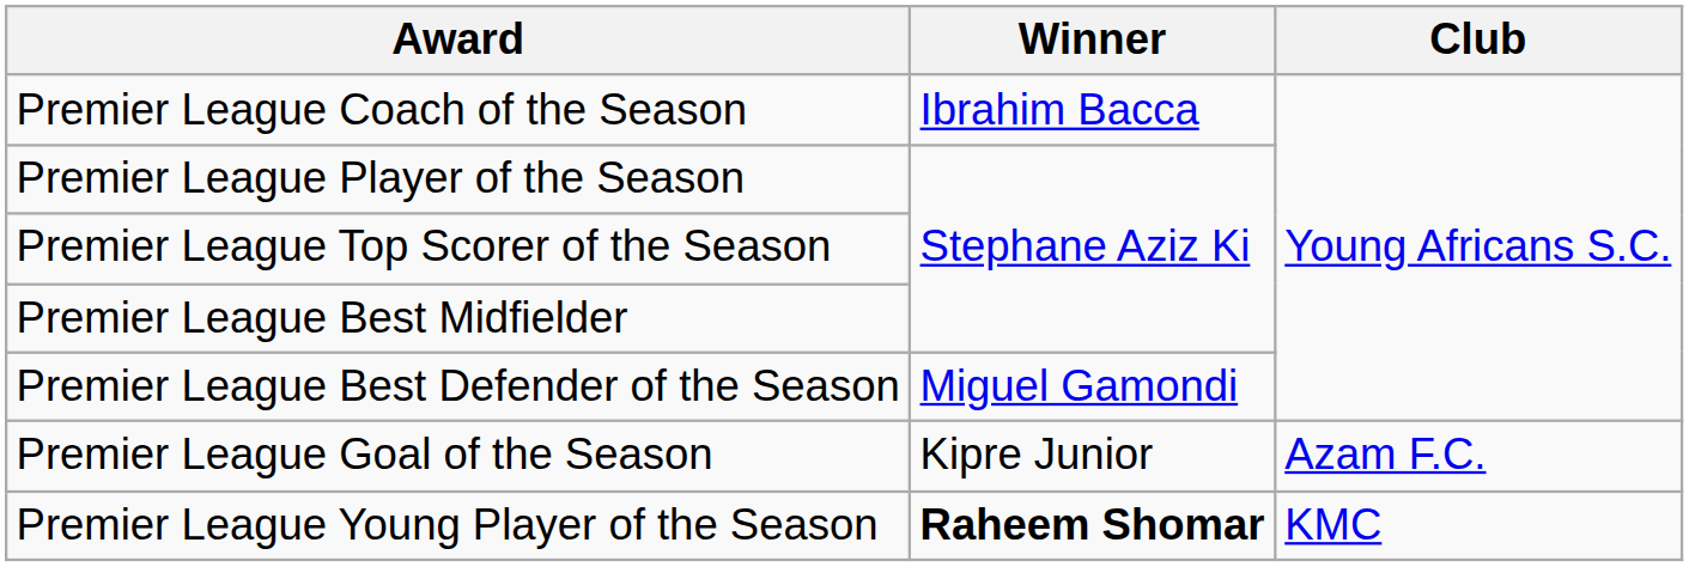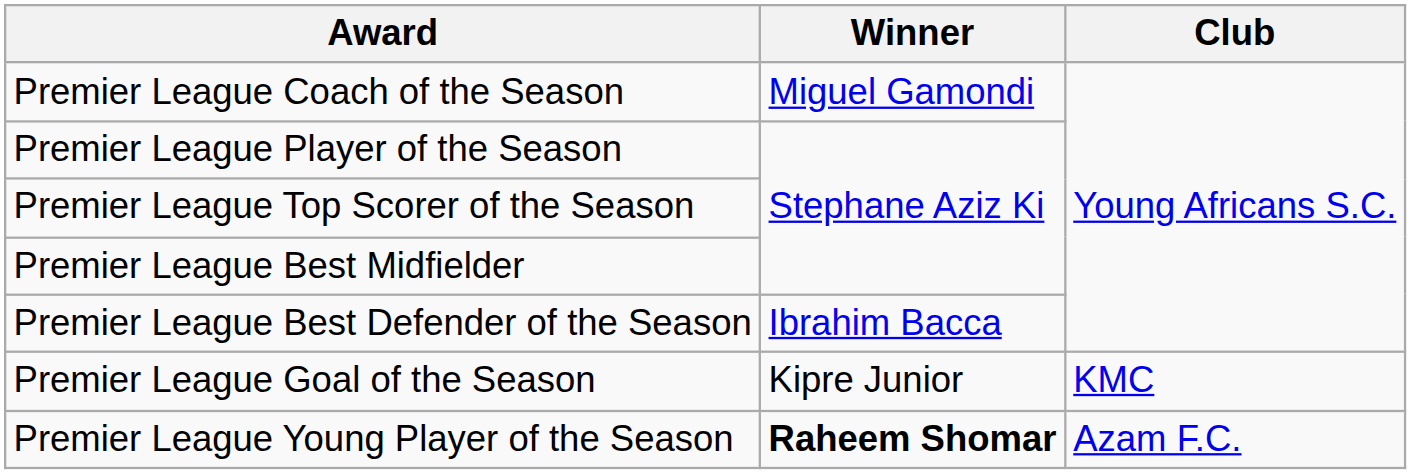 <table class="wikitable">
 <tr>
 <th>Award</th>
 <th>Winner</th>
 <th>Club</th>
 </tr>
 <tr>
 <td>Premier League Coach  of the Season</td>
-<td> <a href='#'>Ibrahim Bacca</a></td>
+<td> <a href='#'>Miguel Gamondi</a></td>
 <td rowspan="5"><a href='#'>Young Africans S.C.</a></td>
 </tr>
 <tr>
 <td>Premier League Player of the Season</td>
 <td rowspan="3"> <a href='#'>Stephane Aziz Ki</a></td>
 </tr>
 <tr>
 <td>Premier League Top Scorer  of the Season</td>
 </tr>
 <tr>
 <td>Premier League Best Midfielder</td>
 </tr>
 <tr>
 <td>Premier League Best Defender  of the Season</td>
-<td> <a href='#'>Miguel Gamondi</a></td>
+<td> <a href='#'>Ibrahim Bacca</a></td>
 </tr>
 <tr>
 <td>Premier League Goal of the Season</td>
 <td> Kipre Junior</td>
-<td><a href='#'>Azam F.C.</a></td>
+<td><a href='#'>KMC</a></td>
 </tr>
 <tr>
 <td>Premier League Young Player of the Season</td>
 <td><strong>Raheem Shomar</strong></td>
-<td><a href='#'>KMC</a></td>
+<td><a href='#'>Azam F.C.</a></td>
 </tr>
 </table>
